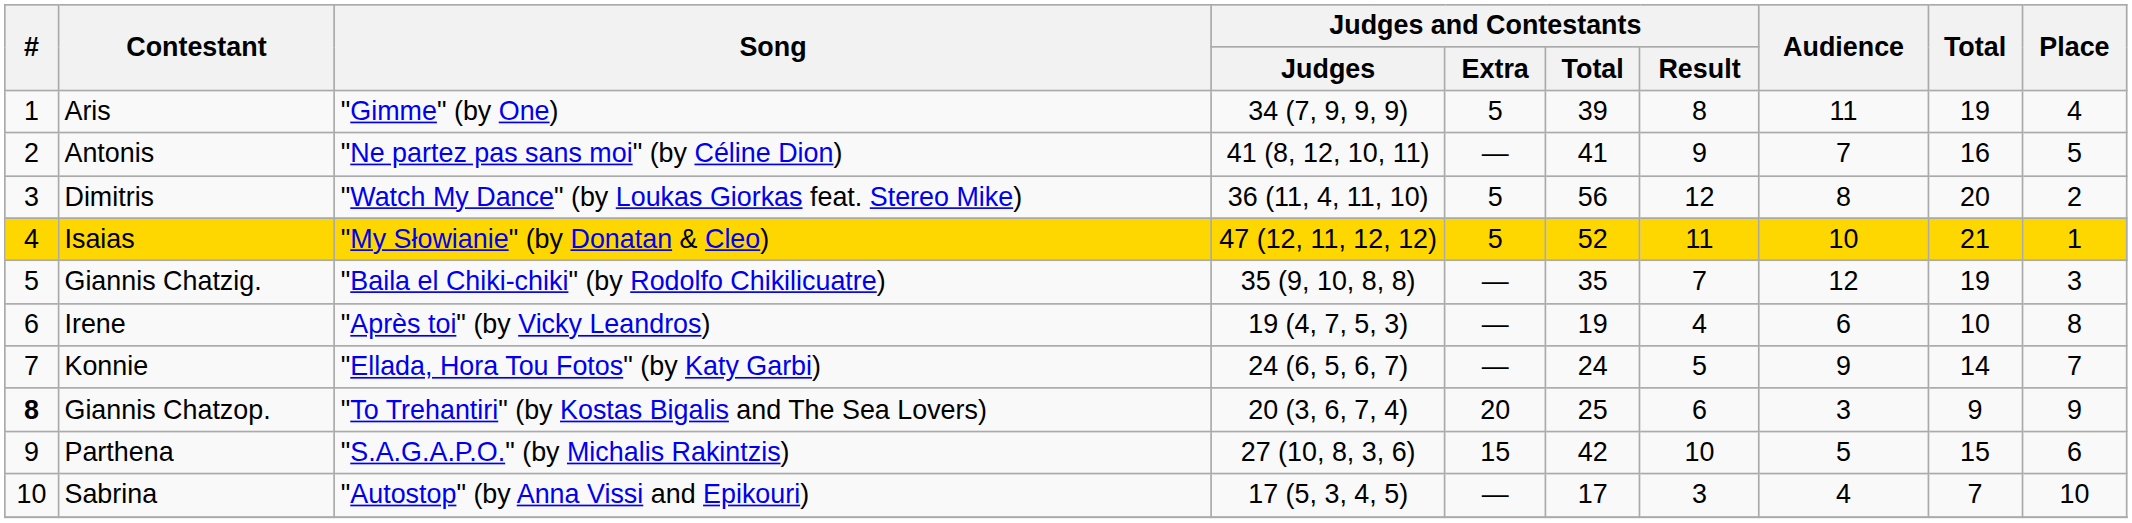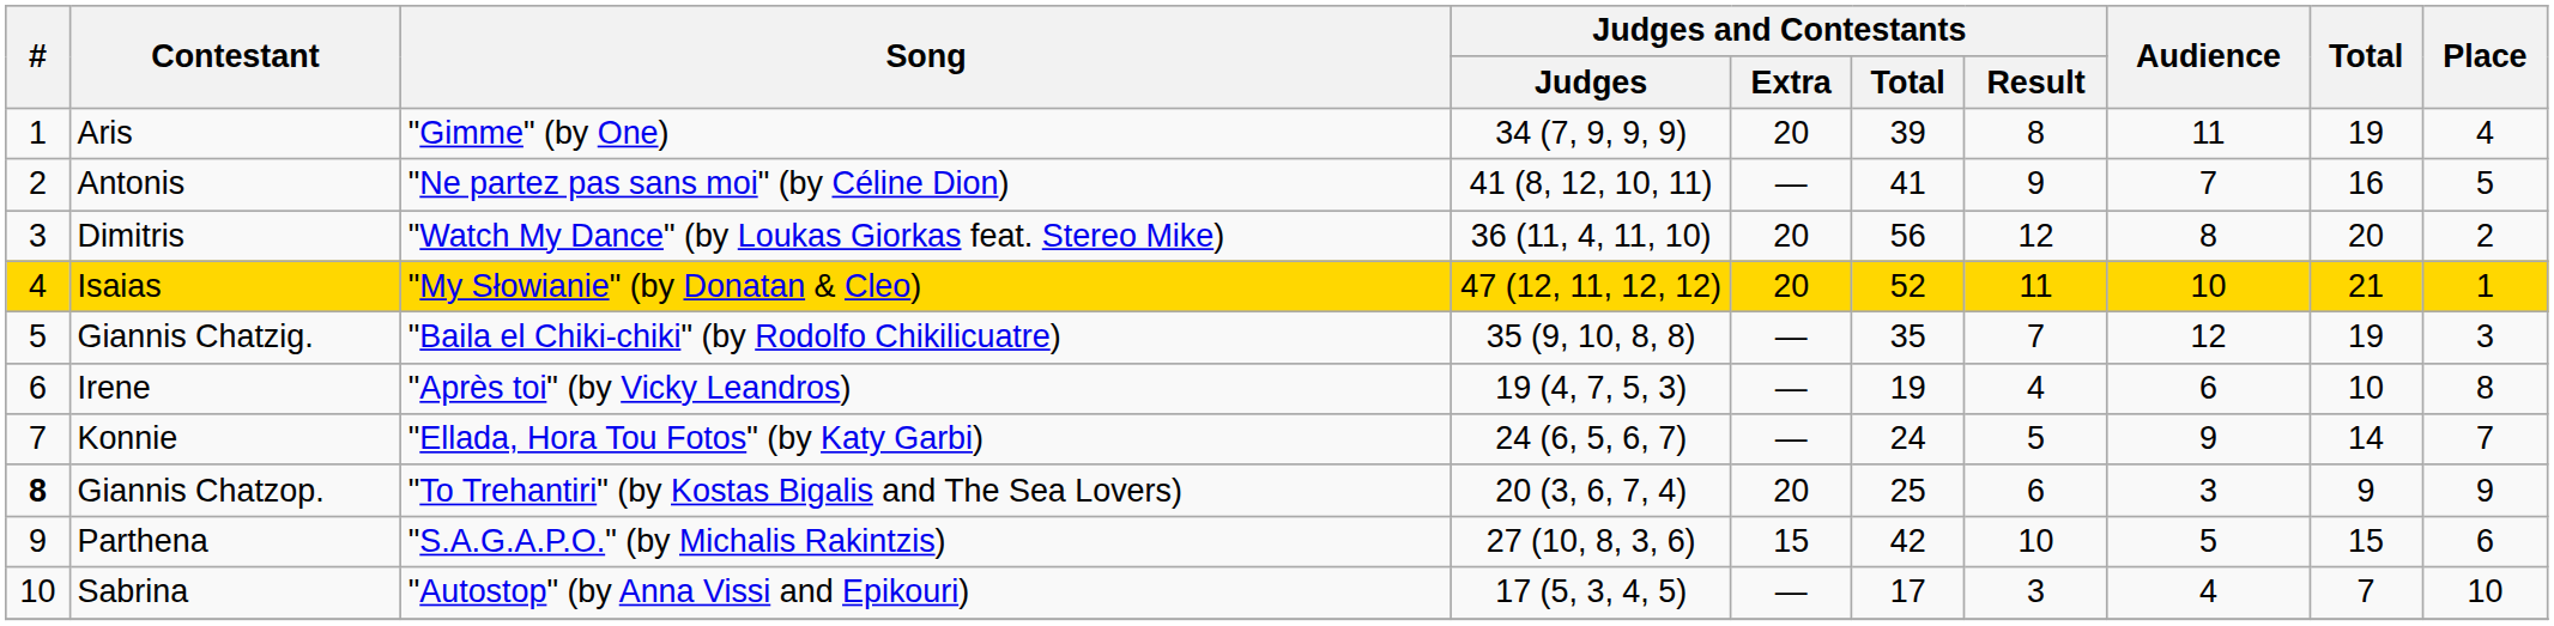 <table class="sortable wikitable" style="text-align:center;" width="100%">
 <tr>
 <th rowspan="2">#</th>
 <th rowspan="2">Contestant</th>
 <th rowspan="2">Song</th>
 <th colspan="4">Judges and Contestants</th>
 <th rowspan="2">Audience</th>
 <th rowspan="2">Total</th>
 <th rowspan="2">Place</th>
 </tr>
 <tr>
 <th width="11%">Judges</th>
 <th>Extra</th>
 <th>Total</th>
 <th>Result</th>
 </tr>
 <tr>
 <td>1</td>
 <td align="left">Aris</td>
 <td align="left"> "<a href='#'>Gimme</a>" (by <a href='#'>One</a>)</td>
 <td>34 (7, 9, 9, 9)</td>
-<td>5</td>
+<td>20</td>
 <td>39</td>
 <td>8</td>
 <td>11</td>
 <td>19</td>
 <td>4</td>
 </tr>
 <tr>
 <td>2</td>
 <td align="left">Antonis</td>
 <td align="left"> "<a href='#'>Ne partez pas sans moi</a>" (by <a href='#'>Céline Dion</a>)</td>
 <td>41 (8, 12, 10, 11)</td>
 <td>—</td>
 <td>41</td>
 <td>9</td>
 <td>7</td>
 <td>16</td>
 <td>5</td>
 </tr>
 <tr>
 <td>3</td>
 <td align="left">Dimitris</td>
 <td align="left"> "<a href='#'>Watch My Dance</a>" (by <a href='#'>Loukas Giorkas</a> feat. <a href='#'>Stereo Mike</a>)</td>
 <td>36 (11, 4, 11, 10)</td>
-<td>5</td>
+<td>20</td>
 <td>56</td>
 <td>12</td>
 <td>8</td>
 <td>20</td>
 <td>2</td>
 </tr>
 <tr bgcolor="gold">
 <td>4</td>
 <td align="left">Isaias</td>
 <td align="left"> "<a href='#'>My Słowianie</a>" (by <a href='#'>Donatan</a> & <a href='#'>Cleo</a>)</td>
 <td>47 (12, 11, 12, 12)</td>
-<td>5</td>
+<td>20</td>
 <td>52</td>
 <td>11</td>
 <td>10</td>
 <td>21</td>
 <td>1</td>
 </tr>
 <tr>
 <td>5</td>
 <td align="left">Giannis Chatzig.</td>
 <td align="left"> "<a href='#'>Baila el Chiki-chiki</a>" (by <a href='#'>Rodolfo Chikilicuatre</a>)</td>
 <td>35 (9, 10, 8, 8)</td>
 <td>—</td>
 <td>35</td>
 <td>7</td>
 <td>12</td>
 <td>19</td>
 <td>3</td>
 </tr>
 <tr>
 <td>6</td>
 <td align="left">Irene</td>
 <td align="left"> "<a href='#'>Après toi</a>" (by <a href='#'>Vicky Leandros</a>)</td>
 <td>19 (4, 7, 5, 3)</td>
 <td>—</td>
 <td>19</td>
 <td>4</td>
 <td>6</td>
 <td>10</td>
 <td>8</td>
 </tr>
 <tr>
 <td>7</td>
 <td align="left">Konnie</td>
 <td align="left"> "<a href='#'>Ellada, Hora Tou Fotos</a>" (by <a href='#'>Katy Garbi</a>)</td>
 <td>24 (6, 5, 6, 7)</td>
 <td>—</td>
 <td>24</td>
 <td>5</td>
 <td>9</td>
 <td>14</td>
 <td>7</td>
 </tr>
 <tr>
 <td><strong>8</strong></td>
 <td align="left">Giannis Chatzop.</td>
 <td align="left"> "<a href='#'>To Trehantiri</a>" (by <a href='#'>Kostas Bigalis</a> and The Sea Lovers)</td>
 <td>20 (3, 6, 7, 4)</td>
 <td>20</td>
 <td>25</td>
 <td>6</td>
 <td>3</td>
 <td>9</td>
 <td>9</td>
 </tr>
 <tr>
 <td>9</td>
 <td align="left">Parthena</td>
 <td align="left"> "<a href='#'>S.A.G.A.P.O.</a>" (by <a href='#'>Michalis Rakintzis</a>)</td>
 <td>27 (10, 8, 3, 6)</td>
 <td>15</td>
 <td>42</td>
 <td>10</td>
 <td>5</td>
 <td>15</td>
 <td>6</td>
 </tr>
 <tr>
 <td>10</td>
 <td align="left">Sabrina</td>
 <td align="left"> "<a href='#'>Autostop</a>" (by <a href='#'>Anna Vissi</a> and <a href='#'>Epikouri</a>)</td>
 <td>17 (5, 3, 4, 5)</td>
 <td>—</td>
 <td>17</td>
 <td>3</td>
 <td>4</td>
 <td>7</td>
 <td>10</td>
 </tr>
 <tr>
 </tr>
 </table>
